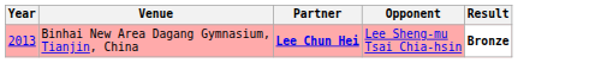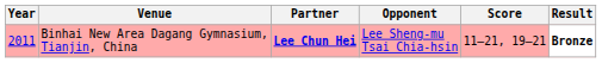 <table class="sortable wikitable" style="font-size: 90%">
 <tr>
 <th>Year</th>
 <th>Venue</th>
 <th>Partner</th>
 <th>Opponent</th>
+<th>Score</th>
 <th>Result</th>
 </tr>
 <tr style="background:#FFAAAA">
-<td align="center"><a href='#'>2013</a></td>
+<td align="center"><a href='#'>2011</a></td>
 <td align="left">Binhai New Area Dagang Gymnasium,<br><a href='#'>Tianjin</a>, China</td>
 <td align="left"><strong> <a href='#'>Lee Chun Hei</a></strong></td>
 <td align="left"> <a href='#'>Lee Sheng-mu</a><br> <a href='#'>Tsai Chia-hsin</a></td>
+<td align="left">11–21, 19–21</td>
 <td style="text-align:left; background:white"> <strong>Bronze</strong></td>
 </tr>
 </table>
